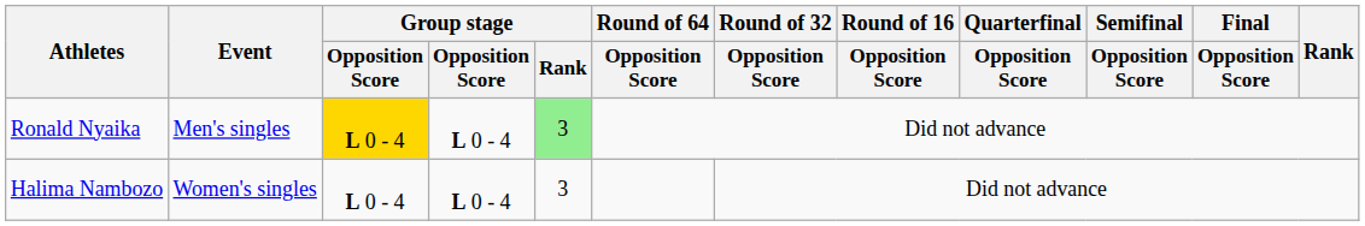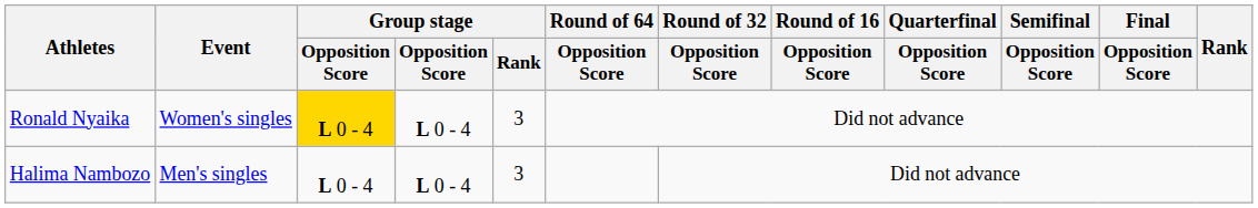 <table class="wikitable" style="font-size:90%">
 <tr>
 <th rowspan=2>Athletes</th>
 <th rowspan=2>Event</th>
 <th colspan=3>Group stage</th>
 <th>Round of 64</th>
 <th>Round of 32</th>
 <th>Round of 16</th>
 <th>Quarterfinal</th>
 <th>Semifinal</th>
 <th>Final</th>
 <th rowspan=2>Rank</th>
 </tr>
 <tr style="font-size:95%">
 <th>Opposition<br>Score</th>
 <th>Opposition<br>Score</th>
 <th>Rank</th>
 <th>Opposition<br>Score</th>
 <th>Opposition<br>Score</th>
 <th>Opposition<br>Score</th>
 <th>Opposition<br>Score</th>
 <th>Opposition<br>Score</th>
 <th>Opposition<br>Score</th>
 </tr>
 <tr align=center>
 <td align=left><a href='#'>Ronald Nyaika</a></td>
-<td align=left><a href='#'>Men's singles</a></td>
+<td align=left><a href='#'>Women's singles</a></td>
 <td style="background: gold;"><br><strong>L</strong> 0 - 4</td>
 <td><br><strong>L</strong> 0 - 4</td>
-<td style="background: lightgreen;">3</td>
+<td>3</td>
 <td colspan=7>Did not advance</td>
 </tr>
 <tr align=center>
 <td align=left><a href='#'>Halima Nambozo</a></td>
-<td align=left><a href='#'>Women's singles</a></td>
+<td align=left><a href='#'>Men's singles</a></td>
 <td><br><strong>L</strong> 0 - 4</td>
 <td><br><strong>L</strong> 0 - 4</td>
 <td>3</td>
 <td></td>
 <td colspan=6>Did not advance</td>
 </tr>
 </table>
